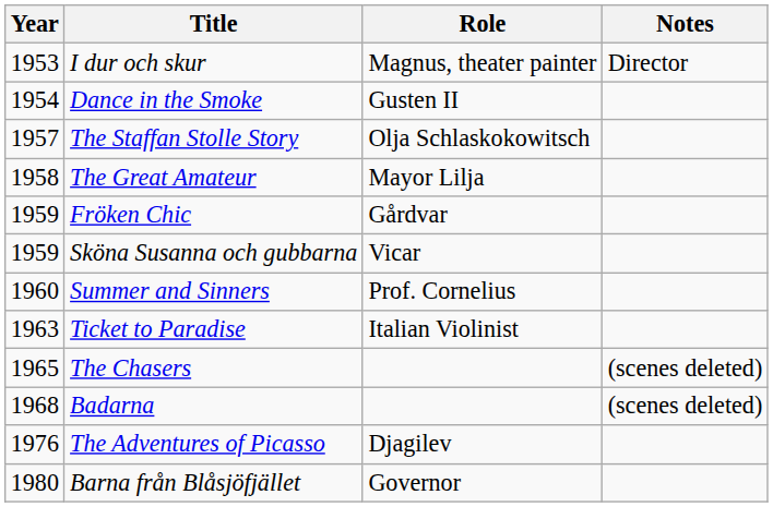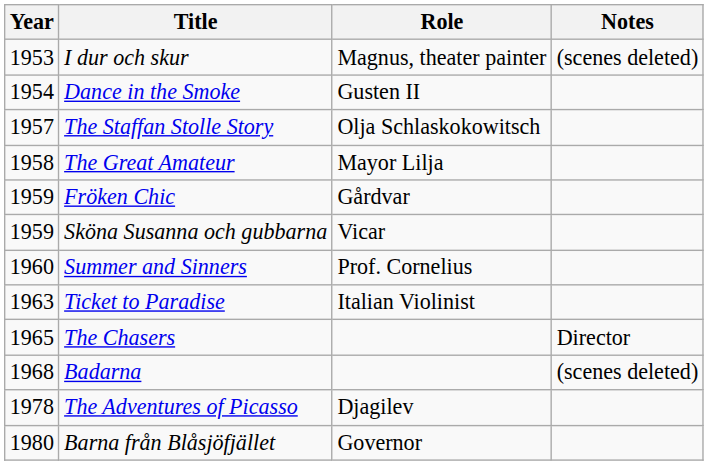 <table class="wikitable">
 <tr>
 <th>Year</th>
 <th>Title</th>
 <th>Role</th>
 <th>Notes</th>
 </tr>
 <tr>
 <td>1953</td>
 <td><em>I dur och skur</em></td>
 <td>Magnus, theater painter</td>
-<td>Director</td>
+<td>(scenes deleted)</td>
 </tr>
 <tr>
 <td>1954</td>
 <td><em><a href='#'>Dance in the Smoke</a></em></td>
 <td>Gusten II</td>
 <td></td>
 </tr>
 <tr>
 <td>1957</td>
 <td><em><a href='#'>The Staffan Stolle Story</a></em></td>
 <td>Olja Schlaskokowitsch</td>
 <td></td>
 </tr>
 <tr>
 <td>1958</td>
 <td><em><a href='#'>The Great Amateur</a></em></td>
 <td>Mayor Lilja</td>
 <td></td>
 </tr>
 <tr>
 <td>1959</td>
 <td><em><a href='#'>Fröken Chic</a></em></td>
 <td>Gårdvar</td>
 <td></td>
 </tr>
 <tr>
 <td>1959</td>
 <td><em>Sköna Susanna och gubbarna</em></td>
 <td>Vicar</td>
 <td></td>
 </tr>
 <tr>
 <td>1960</td>
 <td><em><a href='#'>Summer and Sinners</a></em></td>
 <td>Prof. Cornelius</td>
 <td></td>
 </tr>
 <tr>
 <td>1963</td>
 <td><em><a href='#'>Ticket to Paradise</a></em></td>
 <td>Italian Violinist</td>
 <td></td>
 </tr>
 <tr>
 <td>1965</td>
 <td><em><a href='#'>The Chasers</a></em></td>
 <td></td>
-<td>(scenes deleted)</td>
+<td>Director</td>
 </tr>
 <tr>
 <td>1968</td>
 <td><em><a href='#'>Badarna</a></em></td>
 <td></td>
 <td>(scenes deleted)</td>
 </tr>
 <tr>
-<td>1976</td>
+<td>1978</td>
 <td><em><a href='#'>The Adventures of Picasso</a></em></td>
 <td>Djagilev</td>
 <td></td>
 </tr>
 <tr>
 <td>1980</td>
 <td><em>Barna från Blåsjöfjället</em></td>
 <td>Governor</td>
 <td></td>
 </tr>
 </table>
